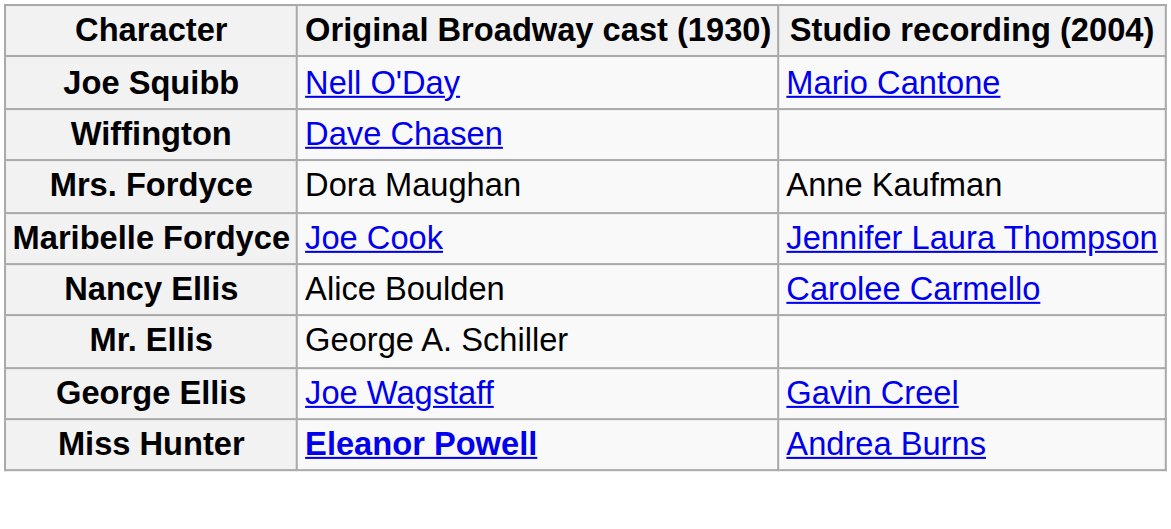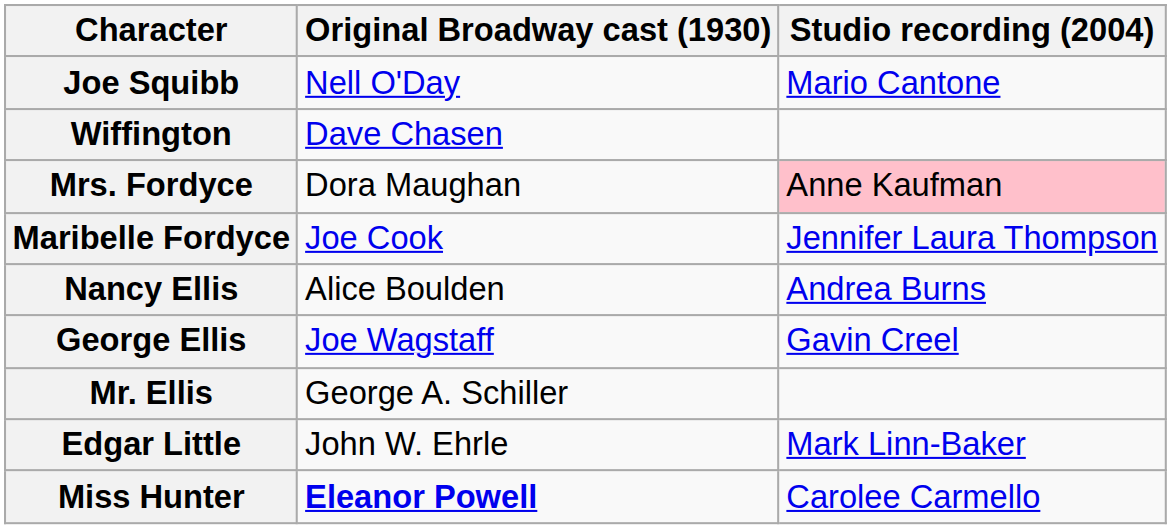 <table class="wikitable">
 <tr>
 <th>Character</th>
 <th>Original Broadway cast (1930)</th>
 <th>Studio recording (2004)</th>
 </tr>
 <tr>
 <th>Joe Squibb</th>
 <td><a href='#'>Nell O'Day</a></td>
 <td><a href='#'>Mario Cantone</a></td>
 </tr>
 <tr>
 <th>Wiffington</th>
 <td><a href='#'>Dave Chasen</a></td>
 <td></td>
 </tr>
 <tr>
 <th>Mrs. Fordyce</th>
 <td>Dora Maughan</td>
-<td>Anne Kaufman</td>
+<td style="background: pink;">Anne Kaufman</td>
 </tr>
 <tr>
 <th>Maribelle Fordyce</th>
 <td><a href='#'>Joe Cook</a></td>
 <td><a href='#'>Jennifer Laura Thompson</a></td>
 </tr>
 <tr>
 <th>Nancy Ellis</th>
 <td>Alice Boulden</td>
-<td><a href='#'>Carolee Carmello</a></td>
+<td><a href='#'>Andrea Burns</a></td>
+</tr>
+<tr>
+<th>George Ellis</th>
+<td><a href='#'>Joe Wagstaff</a></td>
+<td><a href='#'>Gavin Creel</a></td>
 </tr>
 <tr>
 <th>Mr. Ellis</th>
 <td>George A. Schiller</td>
 <td></td>
 </tr>
 <tr>
-<th>George Ellis</th>
-<td><a href='#'>Joe Wagstaff</a></td>
-<td><a href='#'>Gavin Creel</a></td>
+<th>Edgar Little</th>
+<td>John W. Ehrle</td>
+<td><a href='#'>Mark Linn-Baker</a></td>
 </tr>
 <tr>
 <th>Miss Hunter</th>
 <td><strong><a href='#'>Eleanor Powell</a></strong></td>
-<td><a href='#'>Andrea Burns</a></td>
+<td><a href='#'>Carolee Carmello</a></td>
 </tr>
 </table>
